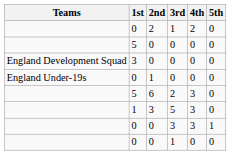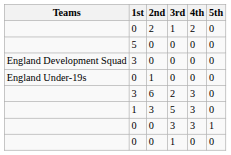 <table class="wikitable">
 <tr>
 <th>Teams</th>
 <th>1st</th>
 <th>2nd</th>
 <th>3rd</th>
 <th>4th</th>
 <th>5th</th>
 </tr>
 <tr>
 <td></td>
 <td>0</td>
 <td>2</td>
 <td>1</td>
 <td>2</td>
 <td>0</td>
 </tr>
 <tr>
 <td></td>
 <td>5</td>
 <td>0</td>
 <td>0</td>
 <td>0</td>
 <td>0</td>
 </tr>
 <tr>
 <td> England Development Squad</td>
 <td>3</td>
 <td>0</td>
 <td>0</td>
 <td>0</td>
 <td>0</td>
 </tr>
 <tr>
 <td> England Under-19s</td>
 <td>0</td>
 <td>1</td>
 <td>0</td>
 <td>0</td>
 <td>0</td>
 </tr>
 <tr>
 <td></td>
-<td>5</td>
+<td>3</td>
 <td>6</td>
 <td>2</td>
 <td>3</td>
 <td>0</td>
 </tr>
 <tr>
 <td></td>
 <td>1</td>
 <td>3</td>
 <td>5</td>
 <td>3</td>
 <td>0</td>
 </tr>
 <tr>
 <td></td>
 <td>0</td>
 <td>0</td>
 <td>3</td>
 <td>3</td>
 <td>1</td>
 </tr>
 <tr>
 <td></td>
 <td>0</td>
 <td>0</td>
 <td>1</td>
 <td>0</td>
 <td>0</td>
 </tr>
 </table>
